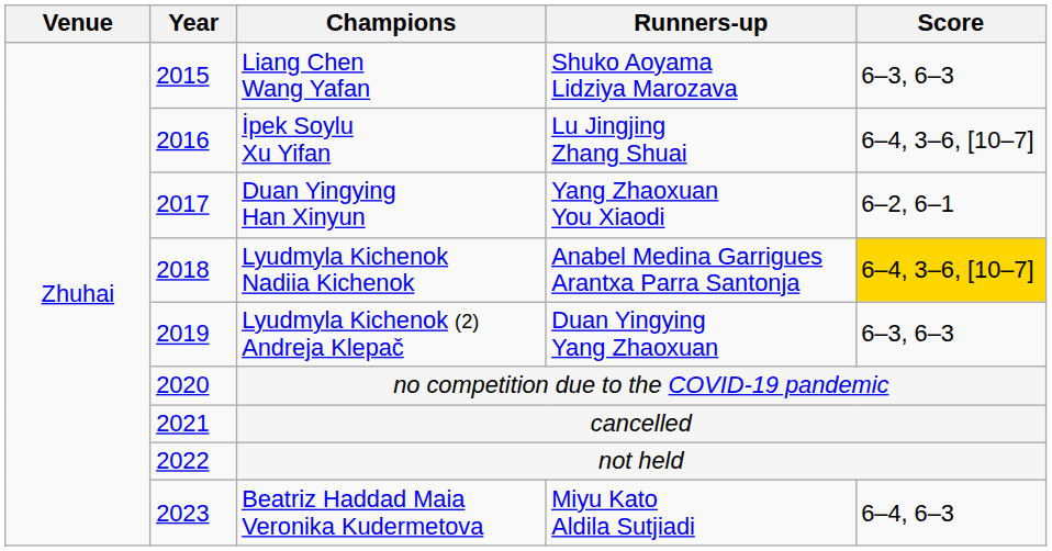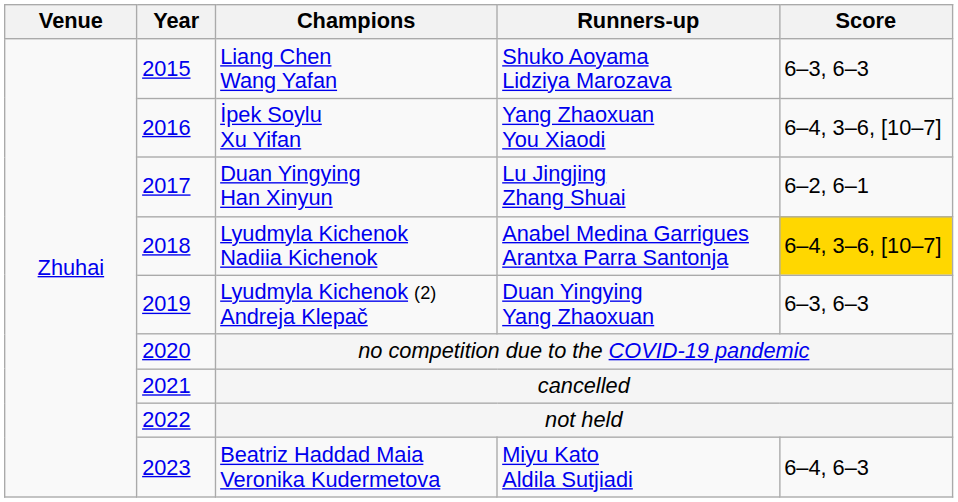 <table class="wikitable">
 <tr>
 <th width=90>Venue</th>
 <th width=50>Year</th>
 <th width=200>Champions</th>
 <th width=200>Runners-up</th>
 <th width=120>Score</th>
 </tr>
 <tr>
 <td rowspan="9" align=center> <a href='#'>Zhuhai</a></td>
 <td><a href='#'>2015</a></td>
 <td> <a href='#'>Liang Chen</a> <br>  <a href='#'>Wang Yafan</a></td>
 <td> <a href='#'>Shuko Aoyama</a> <br>  <a href='#'>Lidziya Marozava</a></td>
 <td>6–3, 6–3</td>
 </tr>
 <tr>
 <td><a href='#'>2016</a></td>
 <td> <a href='#'>İpek Soylu</a> <br>  <a href='#'>Xu Yifan</a></td>
-<td> <a href='#'>Lu Jingjing</a> <br>  <a href='#'>Zhang Shuai</a></td>
+<td> <a href='#'>Yang Zhaoxuan</a> <br>  <a href='#'>You Xiaodi</a></td>
 <td>6–4, 3–6, [10–7]</td>
 </tr>
 <tr>
 <td><a href='#'>2017</a></td>
 <td> <a href='#'>Duan Yingying</a>  <br>  <a href='#'>Han Xinyun</a></td>
-<td> <a href='#'>Yang Zhaoxuan</a> <br>  <a href='#'>You Xiaodi</a></td>
+<td> <a href='#'>Lu Jingjing</a> <br>  <a href='#'>Zhang Shuai</a></td>
 <td>6–2, 6–1</td>
 </tr>
 <tr>
 <td><a href='#'>2018</a></td>
 <td> <a href='#'>Lyudmyla Kichenok</a> <br>  <a href='#'>Nadiia Kichenok</a></td>
 <td> <a href='#'>Anabel Medina Garrigues</a> <br>  <a href='#'>Arantxa Parra Santonja</a></td>
 <td style="background: gold;">6–4, 3–6, [10–7]</td>
 </tr>
 <tr>
 <td><a href='#'>2019</a></td>
 <td> <a href='#'>Lyudmyla Kichenok</a> <small>(2)</small> <br>  <a href='#'>Andreja Klepač</a></td>
 <td> <a href='#'>Duan Yingying</a> <br>  <a href='#'>Yang Zhaoxuan</a></td>
 <td>6–3, 6–3</td>
 </tr>
 <tr>
 <td><a href='#'>2020</a></td>
 <td bgcolor=f5f5f5 align=center colspan=3><em>no competition due to the <a href='#'>COVID-19 pandemic</a></em></td>
 </tr>
 <tr>
 <td><a href='#'>2021</a></td>
 <td bgcolor=f5f5f5 align=center colspan=3><em>cancelled</em></td>
 </tr>
 <tr>
 <td><a href='#'>2022</a></td>
 <td bgcolor=f5f5f5 align=center colspan=3><em>not held</em></td>
 </tr>
 <tr>
 <td><a href='#'>2023</a></td>
 <td> <a href='#'>Beatriz Haddad Maia</a> <br>  <a href='#'>Veronika Kudermetova</a></td>
 <td> <a href='#'>Miyu Kato</a> <br>  <a href='#'>Aldila Sutjiadi</a></td>
 <td>6–4, 6–3</td>
 </tr>
 </table>
